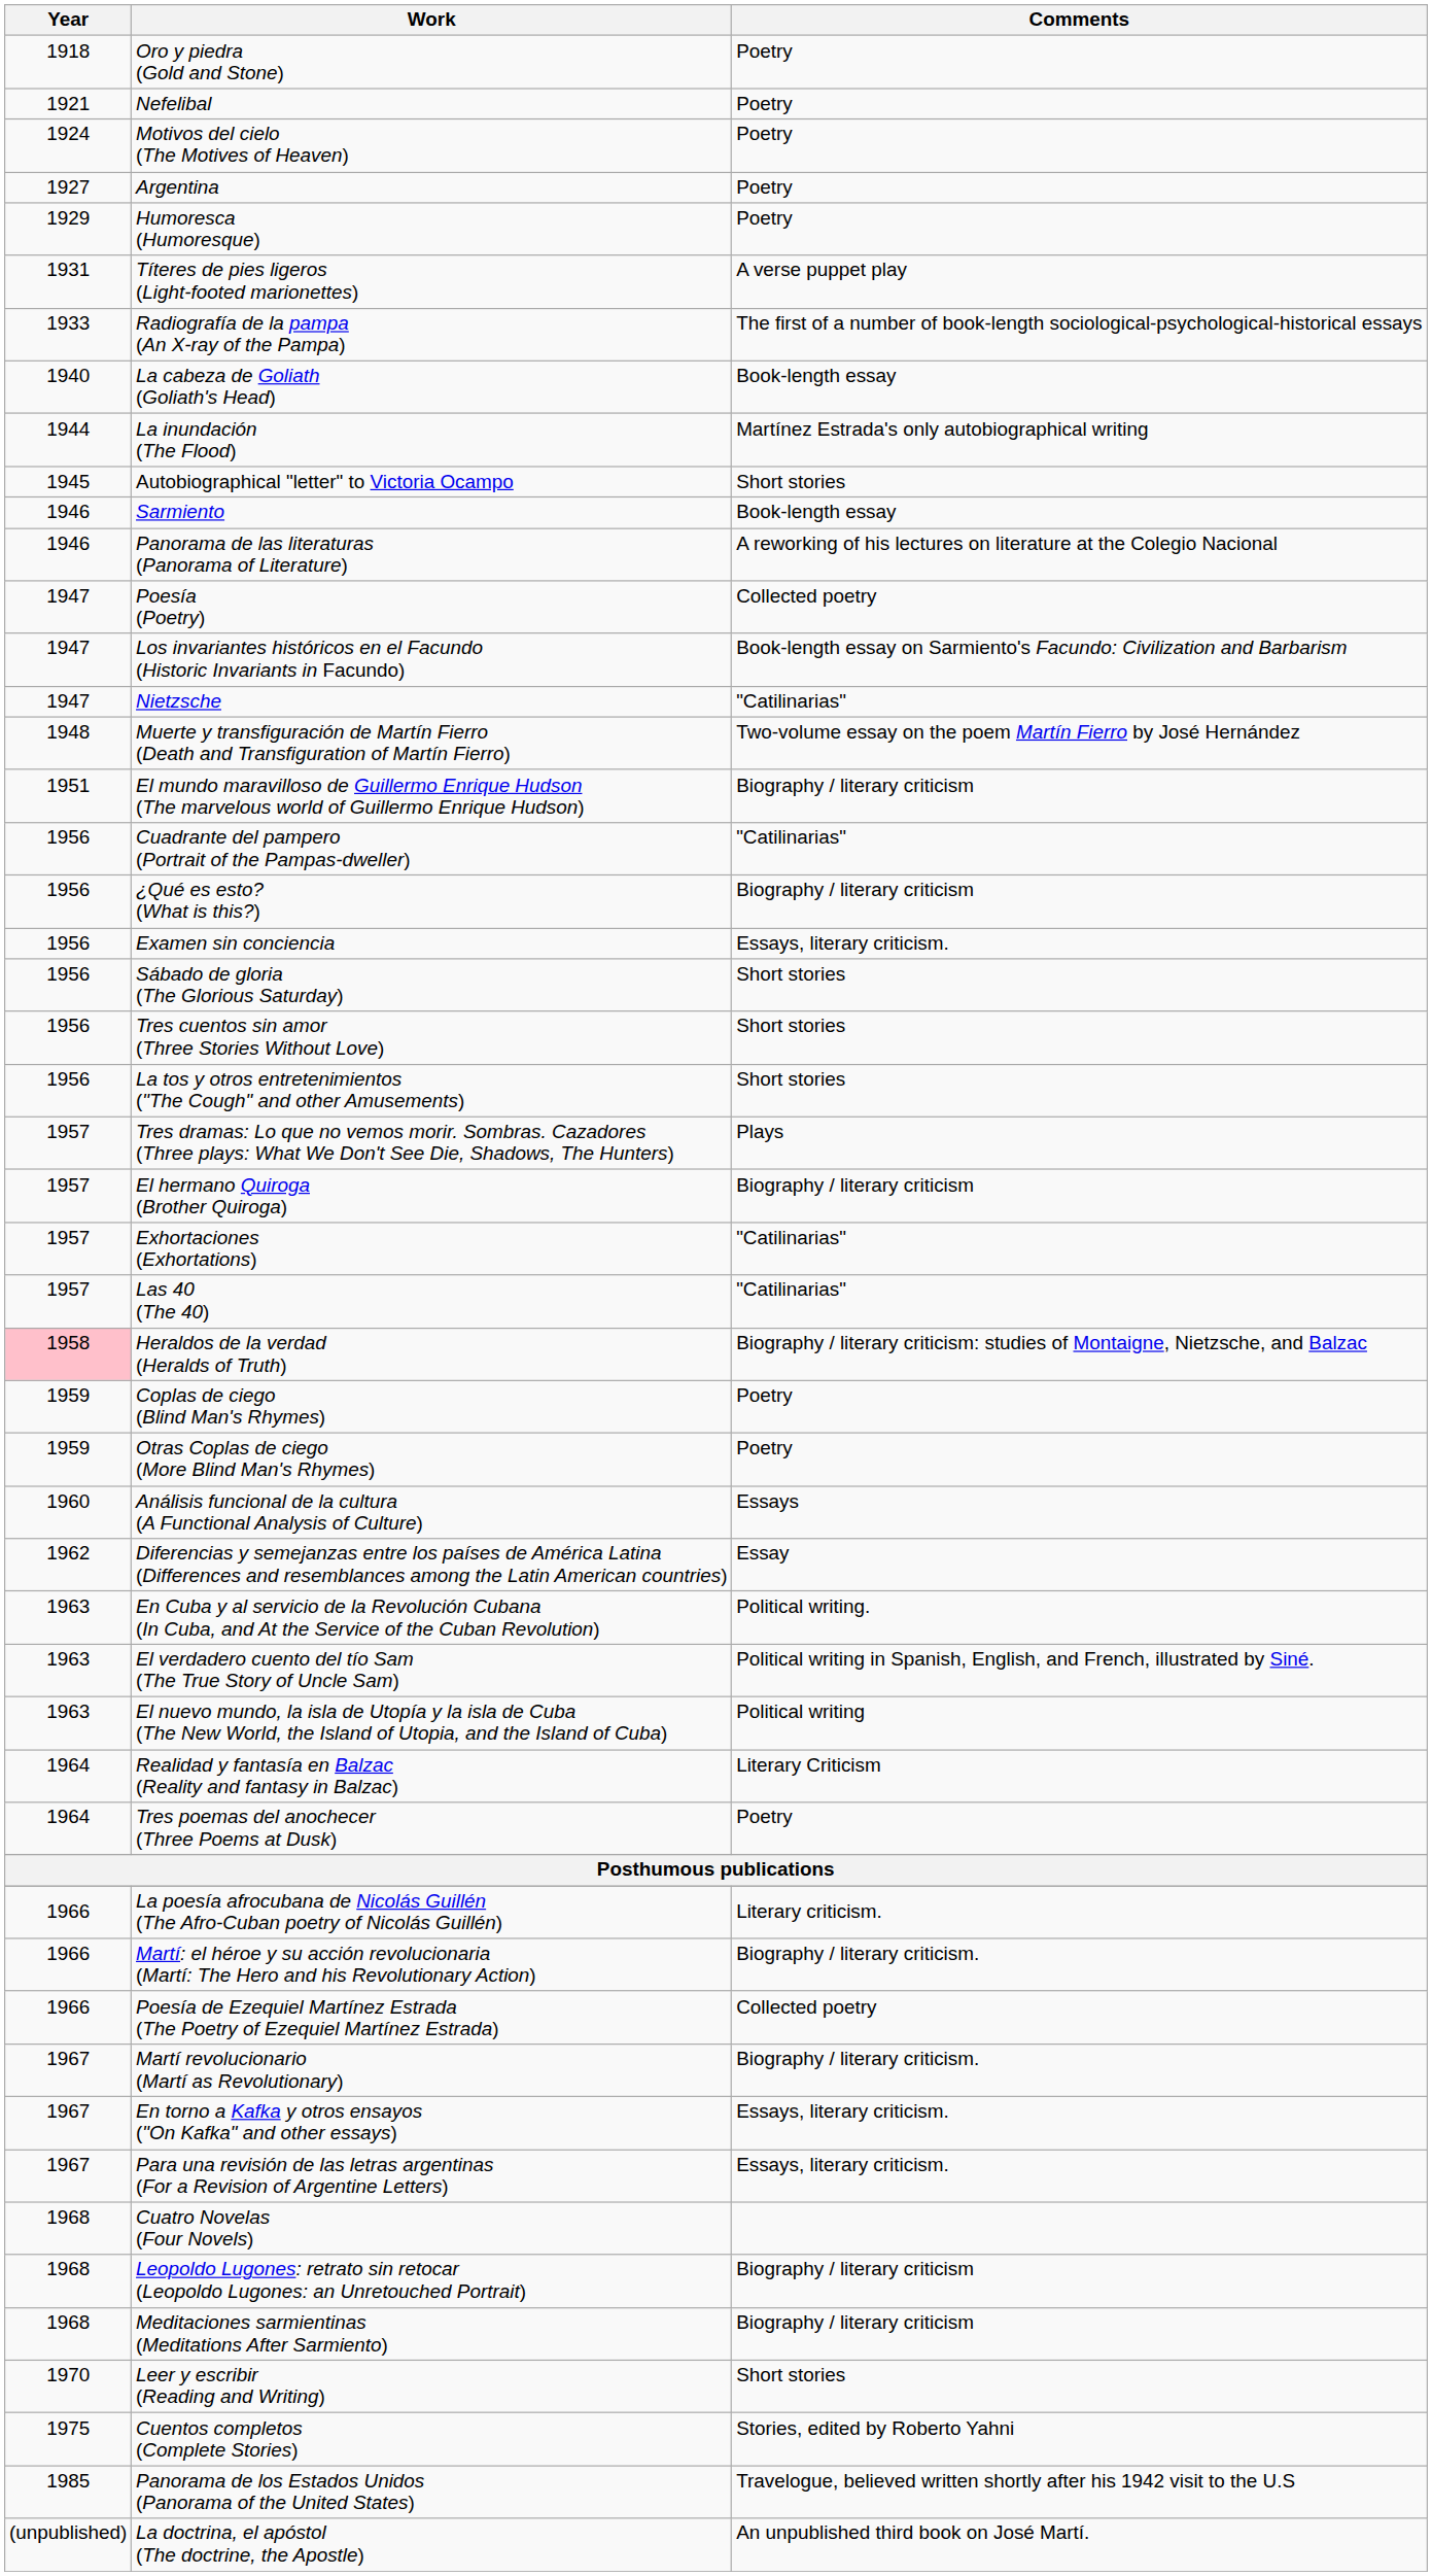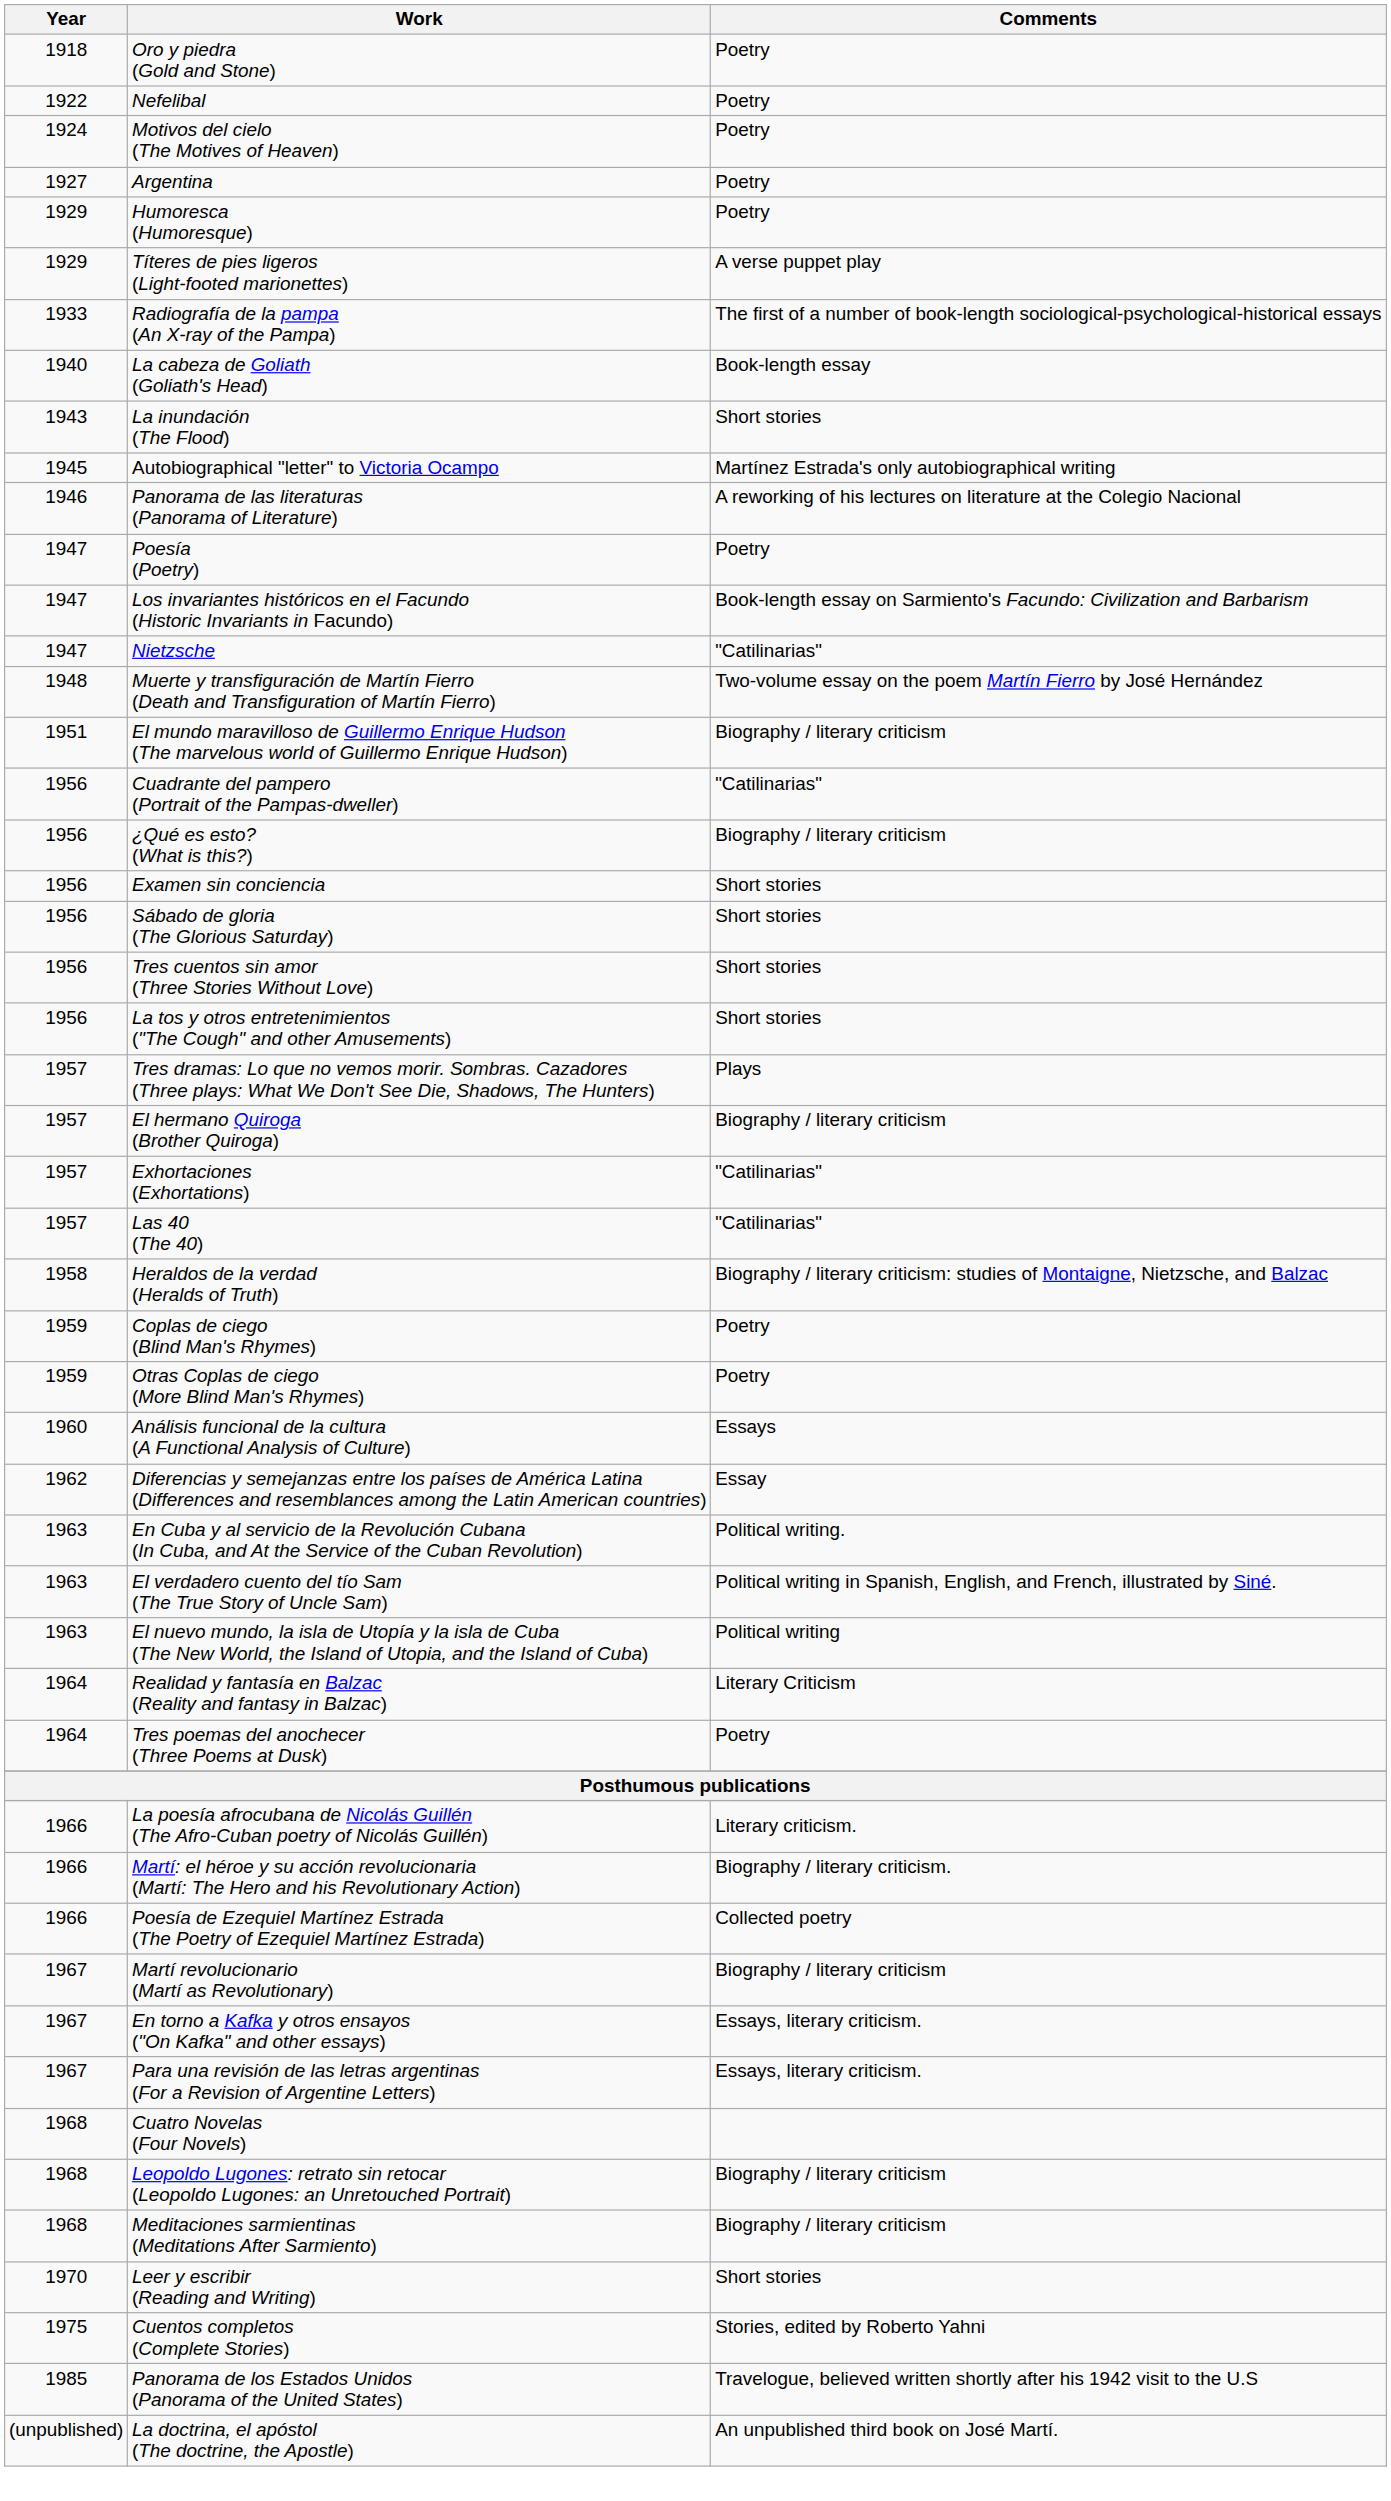 <table class="wikitable">
 <tr>
 <th>Year</th>
 <th>Work</th>
 <th>Comments</th>
 </tr>
 <tr valign="top">
 <td align="center">1918</td>
 <td><em>Oro y piedra</em><br>(<em>Gold and Stone</em>)</td>
 <td>Poetry</td>
 </tr>
 <tr valign="top">
-<td align="center">1921</td>
+<td align="center">1922</td>
 <td><em>Nefelibal</em></td>
 <td>Poetry</td>
 </tr>
 <tr valign="top">
 <td align="center">1924</td>
 <td><em>Motivos del cielo</em><br>(<em>The Motives of Heaven</em>)</td>
 <td>Poetry</td>
 </tr>
 <tr valign="top">
 <td align="center">1927</td>
 <td><em>Argentina</em></td>
 <td>Poetry</td>
 </tr>
 <tr valign="top">
 <td align="center">1929</td>
 <td><em>Humoresca</em><br>(<em>Humoresque</em>)</td>
 <td>Poetry</td>
 </tr>
 <tr valign="top">
-<td align="center">1931</td>
+<td align="center">1929</td>
 <td><em>Títeres de pies ligeros</em><br>(<em>Light-footed marionettes</em>)</td>
 <td>A verse puppet play</td>
 </tr>
 <tr valign="top">
 <td align="center">1933</td>
 <td><em>Radiografía de la <a href='#'>pampa</a></em><br>(<em>An X-ray of the Pampa</em>)</td>
 <td>The first of a number of book-length sociological-psychological-historical essays</td>
 </tr>
 <tr valign="top">
 <td align="center">1940</td>
 <td><em>La cabeza de <a href='#'>Goliath</a></em><br>(<em>Goliath's Head</em>)</td>
 <td>Book-length essay</td>
 </tr>
 <tr valign="top">
-<td align="center">1944</td>
+<td align="center">1943</td>
 <td><em>La inundación</em><br>(<em>The Flood</em>)</td>
-<td>Martínez Estrada's only autobiographical writing</td>
+<td>Short stories</td>
 </tr>
 <tr valign="top">
 <td align="center">1945</td>
 <td>Autobiographical "letter" to <a href='#'>Victoria Ocampo</a></td>
-<td>Short stories</td>
-</tr>
-<tr valign="top">
-<td align="center">1946</td>
-<td><em><a href='#'>Sarmiento</a></em></td>
-<td>Book-length essay</td>
+<td>Martínez Estrada's only autobiographical writing</td>
 </tr>
 <tr valign="top">
 <td align="center">1946</td>
 <td><em>Panorama de las literaturas</em><br>(<em>Panorama of Literature</em>)</td>
 <td>A reworking of his lectures on literature at the Colegio Nacional</td>
 </tr>
 <tr valign="top">
 <td align="center">1947</td>
 <td><em>Poesía</em><br>(<em>Poetry</em>)</td>
-<td>Collected poetry</td>
+<td>Poetry</td>
 </tr>
 <tr valign="top">
 <td align="center">1947</td>
 <td><em>Los invariantes históricos en el Facundo</em><br>(<em>Historic Invariants in</em> Facundo)</td>
 <td>Book-length essay on Sarmiento's <em>Facundo: Civilization and Barbarism</em></td>
 </tr>
 <tr valign="top">
 <td align="center">1947</td>
 <td><em><a href='#'>Nietzsche</a></em></td>
 <td>"Catilinarias"</td>
 </tr>
 <tr valign="top">
 <td align="center">1948</td>
 <td><em>Muerte y transfiguración de Martín Fierro</em><br>(<em>Death and Transfiguration of Martín Fierro</em>)</td>
 <td>Two-volume essay on the poem <em><a href='#'>Martín Fierro</a></em> by José Hernández</td>
 </tr>
 <tr valign="top">
 <td align="center">1951</td>
 <td><em>El mundo maravilloso de <a href='#'>Guillermo Enrique Hudson</a></em><br>(<em>The marvelous world of Guillermo Enrique Hudson</em>)</td>
 <td>Biography / literary criticism</td>
 </tr>
 <tr valign="top">
 <td align="center">1956</td>
 <td><em>Cuadrante del pampero</em><br>(<em>Portrait of the Pampas-dweller</em>)</td>
 <td>"Catilinarias"</td>
 </tr>
 <tr valign="top">
 <td align="center">1956</td>
 <td><em>¿Qué es esto?</em><br>(<em>What is this?</em>)</td>
 <td>Biography / literary criticism</td>
 </tr>
 <tr valign="top">
 <td align="center">1956</td>
 <td><em>Examen sin conciencia</em></td>
-<td>Essays, literary criticism.</td>
+<td>Short stories</td>
 </tr>
 <tr valign="top">
 <td align="center">1956</td>
 <td><em>Sábado de gloria</em><br>(<em>The Glorious Saturday</em>)</td>
 <td>Short stories</td>
 </tr>
 <tr valign="top">
 <td align="center">1956</td>
 <td><em>Tres cuentos sin amor</em><br>(<em>Three Stories Without Love</em>)</td>
 <td>Short stories</td>
 </tr>
 <tr valign="top">
 <td align="center">1956</td>
 <td><em>La tos y otros entretenimientos</em><br>(<em>"The Cough" and other Amusements</em>)</td>
 <td>Short stories</td>
 </tr>
 <tr valign="top">
 <td align="center">1957</td>
 <td><em>Tres dramas: Lo que no vemos morir. Sombras. Cazadores</em><br>(<em>Three plays: What We Don't See Die, Shadows, The Hunters</em>)</td>
 <td>Plays</td>
 </tr>
 <tr valign="top">
 <td align="center">1957</td>
 <td><em>El hermano <a href='#'>Quiroga</a></em><br>(<em>Brother Quiroga</em>)</td>
 <td>Biography / literary criticism</td>
 </tr>
 <tr valign="top">
 <td align="center">1957</td>
 <td><em>Exhortaciones</em><br>(<em>Exhortations</em>)</td>
 <td>"Catilinarias"</td>
 </tr>
 <tr valign="top">
 <td align="center">1957</td>
 <td><em>Las 40</em><br>(<em>The 40</em>)</td>
 <td>"Catilinarias"</td>
 </tr>
 <tr valign="top">
-<td align="center" style="background: pink;">1958</td>
+<td align="center">1958</td>
 <td><em>Heraldos de la verdad</em><br>(<em>Heralds of Truth</em>)</td>
 <td>Biography / literary criticism: studies of <a href='#'>Montaigne</a>, Nietzsche, and <a href='#'>Balzac</a></td>
 </tr>
 <tr valign="top">
 <td align="center">1959</td>
 <td><em>Coplas de ciego</em><br>(<em>Blind Man's Rhymes</em>)</td>
 <td>Poetry</td>
 </tr>
 <tr valign="top">
 <td align="center">1959</td>
 <td><em>Otras Coplas de ciego</em><br>(<em>More Blind Man's Rhymes</em>)</td>
 <td>Poetry</td>
 </tr>
 <tr valign="top">
 <td align="center">1960</td>
 <td><em>Análisis funcional de la cultura</em><br>(<em>A Functional Analysis of Culture</em>)</td>
 <td>Essays</td>
 </tr>
 <tr valign="top">
 <td align="center">1962</td>
 <td><em>Diferencias y semejanzas entre los países de América Latina</em><br>(<em>Differences and resemblances among the Latin American countries</em>)</td>
 <td>Essay</td>
 </tr>
 <tr valign="top">
 <td align="center">1963</td>
 <td><em>En Cuba y al servicio de la Revolución Cubana</em><br>(<em>In Cuba, and At the Service of the Cuban Revolution</em>)</td>
 <td>Political writing.</td>
 </tr>
 <tr valign="top">
 <td align="center">1963</td>
 <td><em>El verdadero cuento del tío Sam</em><br>(<em>The True Story of Uncle Sam</em>)</td>
 <td>Political writing in Spanish, English, and French, illustrated by <a href='#'>Siné</a>.</td>
 </tr>
 <tr valign="top">
 <td align="center">1963</td>
 <td><em>El nuevo mundo, la isla de Utopía y la isla de Cuba</em><br>(<em>The New World, the Island of Utopia, and the Island of Cuba</em>)</td>
 <td>Political writing</td>
 </tr>
 <tr valign="top">
 <td align="center">1964</td>
 <td><em>Realidad y fantasía en <a href='#'>Balzac</a></em><br>(<em>Reality and fantasy in Balzac</em>)</td>
 <td>Literary Criticism</td>
 </tr>
 <tr valign="top">
 <td align="center">1964</td>
 <td><em>Tres poemas del anochecer</em><br>(<em>Three Poems at Dusk</em>)</td>
 <td>Poetry</td>
 </tr>
 <tr>
 </tr>
 <tr>
 <th colspan="3">Posthumous publications</th>
 </tr>
 <tr>
 </tr>
 <tr>
 <td align="center">1966</td>
 <td><em>La poesía afrocubana de <a href='#'>Nicolás Guillén</a></em><br>(<em>The Afro-Cuban poetry of Nicolás Guillén</em>)</td>
 <td>Literary criticism.</td>
 </tr>
 <tr valign="top">
 <td align="center">1966</td>
 <td><em><a href='#'>Martí</a>: el héroe y su acción revolucionaria</em><br>(<em>Martí: The Hero and his Revolutionary Action</em>)</td>
 <td>Biography / literary criticism.</td>
 </tr>
 <tr valign="top">
 <td align="center">1966</td>
 <td><em>Poesía de Ezequiel Martínez Estrada</em><br>(<em>The Poetry of Ezequiel Martínez Estrada</em>)</td>
 <td>Collected poetry</td>
 </tr>
 <tr valign="top">
 <td align="center">1967</td>
 <td><em>Martí revolucionario</em><br>(<em>Martí as Revolutionary</em>)</td>
-<td>Biography / literary criticism.</td>
+<td>Biography / literary criticism</td>
 </tr>
 <tr valign="top">
 <td align="center">1967</td>
 <td><em>En torno a <a href='#'>Kafka</a> y otros ensayos</em><br>(<em>"On Kafka" and other essays</em>)</td>
 <td>Essays, literary criticism.</td>
 </tr>
 <tr valign="top">
 <td align="center">1967</td>
 <td><em>Para una revisión de las letras argentinas</em><br>(<em>For a Revision of Argentine Letters</em>)</td>
 <td>Essays, literary criticism.</td>
 </tr>
 <tr valign="top">
 <td align="center">1968</td>
 <td><em>Cuatro Novelas</em><br>(<em>Four Novels</em>)</td>
 <td> </td>
 </tr>
 <tr valign="top">
 <td align="center">1968</td>
 <td><em><a href='#'>Leopoldo Lugones</a>: retrato sin retocar</em><br>(<em>Leopoldo Lugones: an Unretouched Portrait</em>)</td>
 <td>Biography / literary criticism</td>
 </tr>
 <tr valign="top">
 <td align="center">1968</td>
 <td><em>Meditaciones sarmientinas</em><br>(<em>Meditations After Sarmiento</em>)</td>
 <td>Biography / literary criticism</td>
 </tr>
 <tr valign="top">
 <td align="center">1970</td>
 <td><em>Leer y escribir</em><br>(<em>Reading and Writing</em>)</td>
 <td>Short stories</td>
 </tr>
 <tr valign="top">
 <td align="center">1975</td>
 <td><em>Cuentos completos</em><br>(<em>Complete Stories</em>)</td>
 <td>Stories, edited by Roberto Yahni</td>
 </tr>
 <tr valign="top">
 <td align="center">1985</td>
 <td><em>Panorama de los Estados Unidos</em><br>(<em>Panorama of the United States</em>)</td>
 <td>Travelogue, believed written shortly after his 1942 visit to the U.S</td>
 </tr>
 <tr valign="top">
 <td align="center">(unpublished)</td>
 <td><em>La doctrina, el apóstol</em><br>(<em>The doctrine, the Apostle</em>)</td>
 <td>An unpublished third book on José Martí.</td>
 </tr>
 </table>
